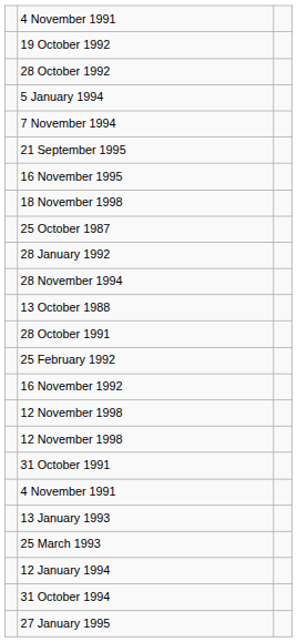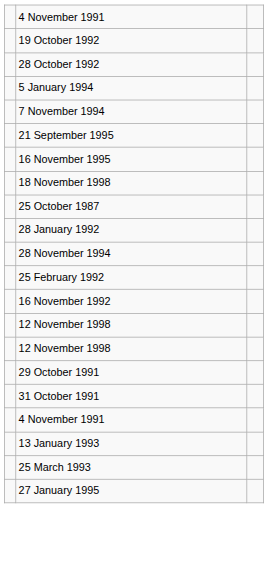 <table class="wikitable" style="font-size: 89%; float: left; width: 24em; margin-right: 1em; line-height: 1.65em">
 <tr>
 <td></td>
 <td>4 November 1991</td>
 <td><small></small> </td>
 </tr>
 <tr>
 <td></td>
 <td>19 October 1992</td>
 <td><small></small> </td>
 </tr>
 <tr>
 <td></td>
 <td>28 October 1992</td>
 <td><small></small> </td>
 </tr>
 <tr>
 <td></td>
 <td>5 January 1994</td>
 <td><small></small> </td>
 </tr>
 <tr>
 <td></td>
 <td>7 November 1994</td>
 <td><small></small> </td>
 </tr>
 <tr>
 <td></td>
 <td>21 September 1995</td>
 <td><small></small> </td>
 </tr>
 <tr>
 <td></td>
 <td>16 November 1995</td>
 <td><small></small> </td>
 </tr>
 <tr>
 <td></td>
 <td>18 November 1998</td>
 <td><small></small> </td>
 </tr>
 <tr>
 <td></td>
 <td>25 October 1987</td>
 <td><small></small> </td>
 </tr>
 <tr>
 <td></td>
 <td>28 January 1992</td>
 <td><small></small> </td>
 </tr>
 <tr>
 <td></td>
 <td>28 November 1994</td>
 <td><small></small> </td>
 </tr>
 <tr>
 <td></td>
-<td>13 October 1988</td>
-<td><small></small> </td>
-</tr>
-<tr>
-<td></td>
-<td>28 October 1991</td>
-<td><small></small> </td>
-</tr>
-<tr>
-<td></td>
 <td>25 February 1992</td>
 <td><small></small> </td>
 </tr>
 <tr>
 <td></td>
 <td>16 November 1992</td>
 <td><small></small> </td>
 </tr>
 <tr>
 <td></td>
 <td>12 November 1998</td>
 <td><small></small> </td>
 </tr>
 <tr>
 <td></td>
 <td>12 November 1998</td>
+<td><small></small> </td>
+</tr>
+<tr>
+<td></td>
+<td>29 October 1991</td>
 <td><small></small> </td>
 </tr>
 <tr>
 <td></td>
 <td>31 October 1991</td>
 <td><small></small> </td>
 </tr>
 <tr>
 <td></td>
 <td>4 November 1991</td>
 <td><small></small> </td>
 </tr>
 <tr>
 <td></td>
 <td>13 January 1993</td>
 <td><small></small> </td>
 </tr>
 <tr>
 <td></td>
 <td>25 March 1993</td>
 <td><small></small> </td>
 </tr>
 <tr>
 <td></td>
-<td>12 January 1994</td>
-<td><small></small> </td>
-</tr>
-<tr>
-<td></td>
-<td>31 October 1994</td>
-<td><small></small> </td>
-</tr>
-<tr>
-<td></td>
 <td>27 January 1995</td>
 <td><small></small> </td>
 </tr>
 </table>
